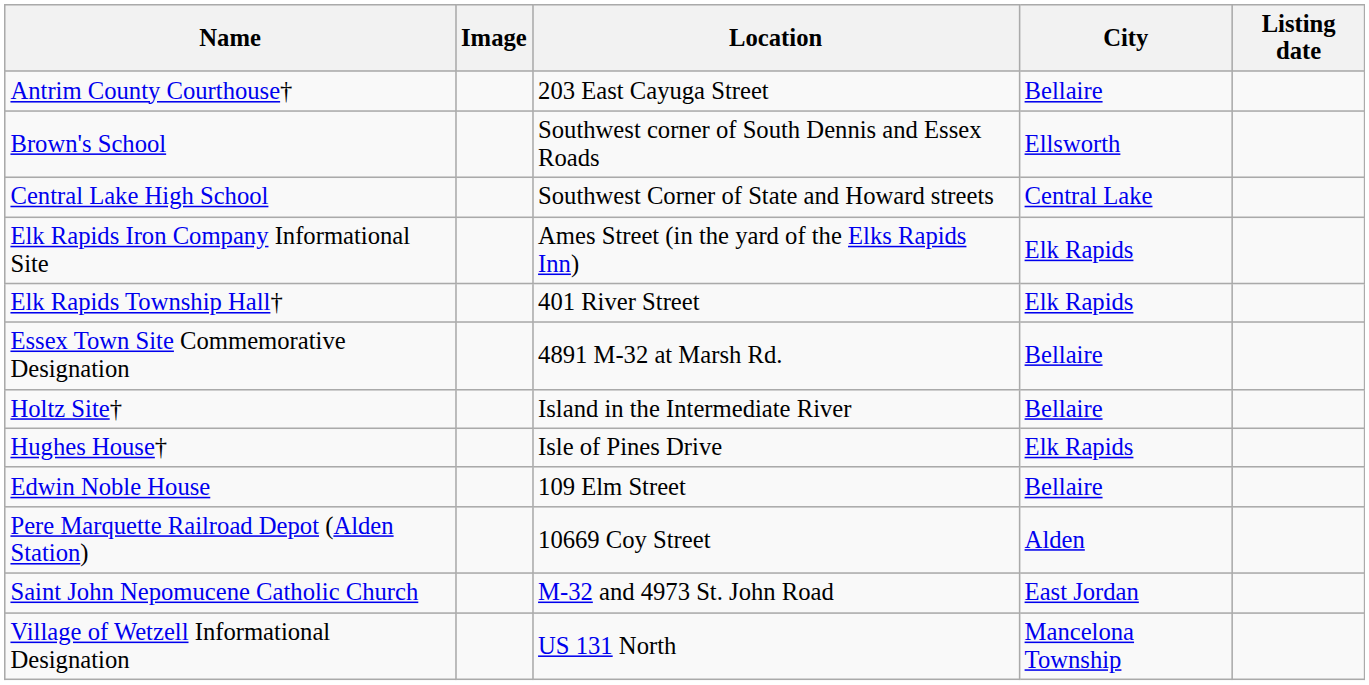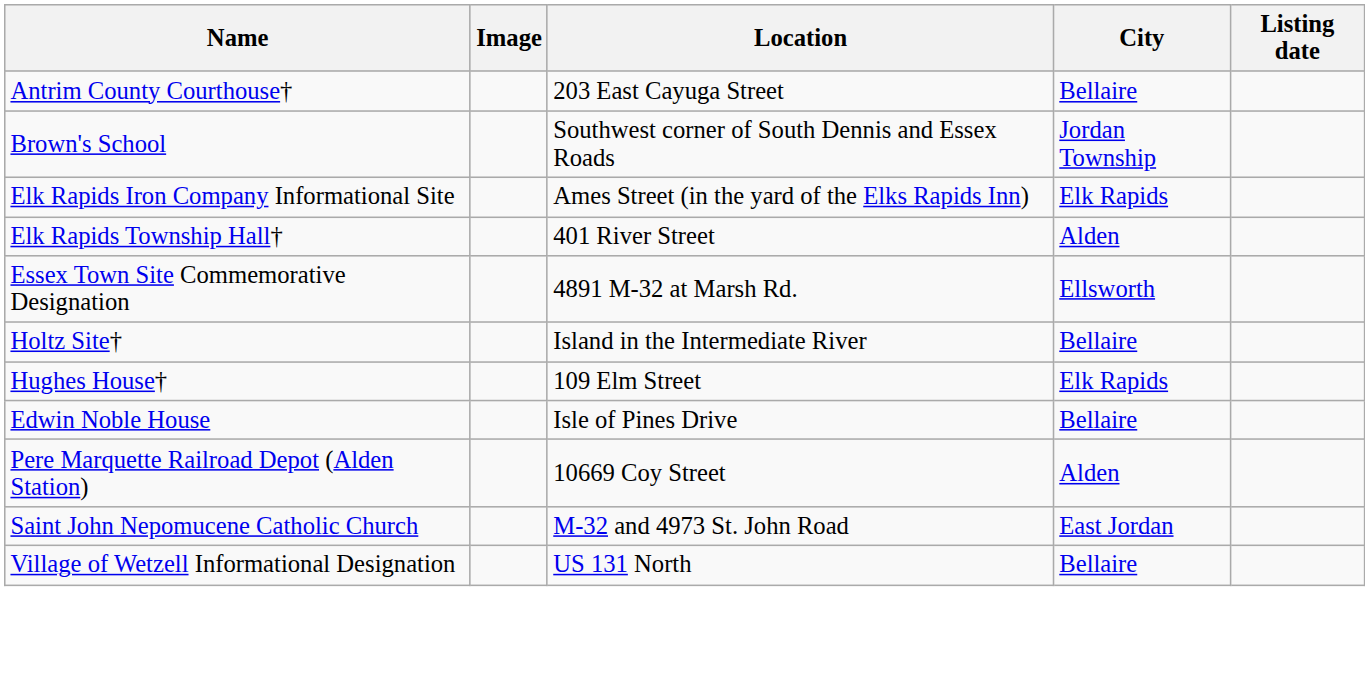 <table class="wikitable sortable" style="width:100%">
 <tr>
 <th>Name</th>
 <th>Image</th>
 <th>Location</th>
 <th>City</th>
 <th>Listing date</th>
 </tr>
 <tr>
 <td><a href='#'>Antrim County Courthouse</a>†</td>
 <td></td>
 <td>203 East Cayuga Street</td>
 <td><a href='#'>Bellaire</a></td>
 <td></td>
 </tr>
 <tr>
 <td><a href='#'>Brown's School</a></td>
 <td></td>
 <td>Southwest corner of South Dennis and Essex Roads</td>
-<td><a href='#'>Ellsworth</a></td>
-<td></td>
-</tr>
-<tr>
-<td><a href='#'>Central Lake High School</a></td>
-<td></td>
-<td>Southwest Corner of State and Howard streets</td>
-<td><a href='#'>Central Lake</a></td>
+<td><a href='#'>Jordan Township</a></td>
 <td></td>
 </tr>
 <tr>
 <td><a href='#'>Elk Rapids Iron Company</a> Informational Site</td>
 <td></td>
 <td>Ames Street (in the yard of the <a href='#'>Elks Rapids Inn</a>)</td>
 <td><a href='#'>Elk Rapids</a></td>
 <td></td>
 </tr>
 <tr>
 <td><a href='#'>Elk Rapids Township Hall</a>†</td>
 <td></td>
 <td>401 River Street</td>
-<td><a href='#'>Elk Rapids</a></td>
+<td><a href='#'>Alden</a></td>
 <td></td>
 </tr>
 <tr>
 <td><a href='#'>Essex Town Site</a> Commemorative Designation</td>
 <td></td>
 <td>4891 M-32 at Marsh Rd.</td>
-<td><a href='#'>Bellaire</a></td>
+<td><a href='#'>Ellsworth</a></td>
 <td></td>
 </tr>
 <tr>
 <td><a href='#'>Holtz Site</a>†</td>
 <td></td>
 <td>Island in the Intermediate River</td>
 <td><a href='#'>Bellaire</a></td>
 <td></td>
 </tr>
 <tr>
 <td><a href='#'>Hughes House</a>†</td>
 <td></td>
-<td>Isle of Pines Drive</td>
+<td>109 Elm Street</td>
 <td><a href='#'>Elk Rapids</a></td>
 <td></td>
 </tr>
 <tr>
 <td><a href='#'>Edwin Noble House</a></td>
 <td></td>
-<td>109 Elm Street</td>
+<td>Isle of Pines Drive</td>
 <td><a href='#'>Bellaire</a></td>
 <td></td>
 </tr>
 <tr>
 <td><a href='#'>Pere Marquette Railroad Depot</a> (<a href='#'>Alden Station</a>)</td>
 <td></td>
 <td>10669 Coy Street</td>
 <td><a href='#'>Alden</a></td>
 <td></td>
 </tr>
 <tr>
 <td><a href='#'>Saint John Nepomucene Catholic Church</a></td>
 <td></td>
 <td><a href='#'>M-32</a> and 4973 St. John Road</td>
 <td><a href='#'>East Jordan</a></td>
 <td></td>
 </tr>
 <tr>
 <td><a href='#'>Village of Wetzell</a> Informational Designation</td>
 <td></td>
 <td><a href='#'>US 131</a> North</td>
-<td><a href='#'>Mancelona Township</a></td>
+<td><a href='#'>Bellaire</a></td>
 <td></td>
 </tr>
 </table>
